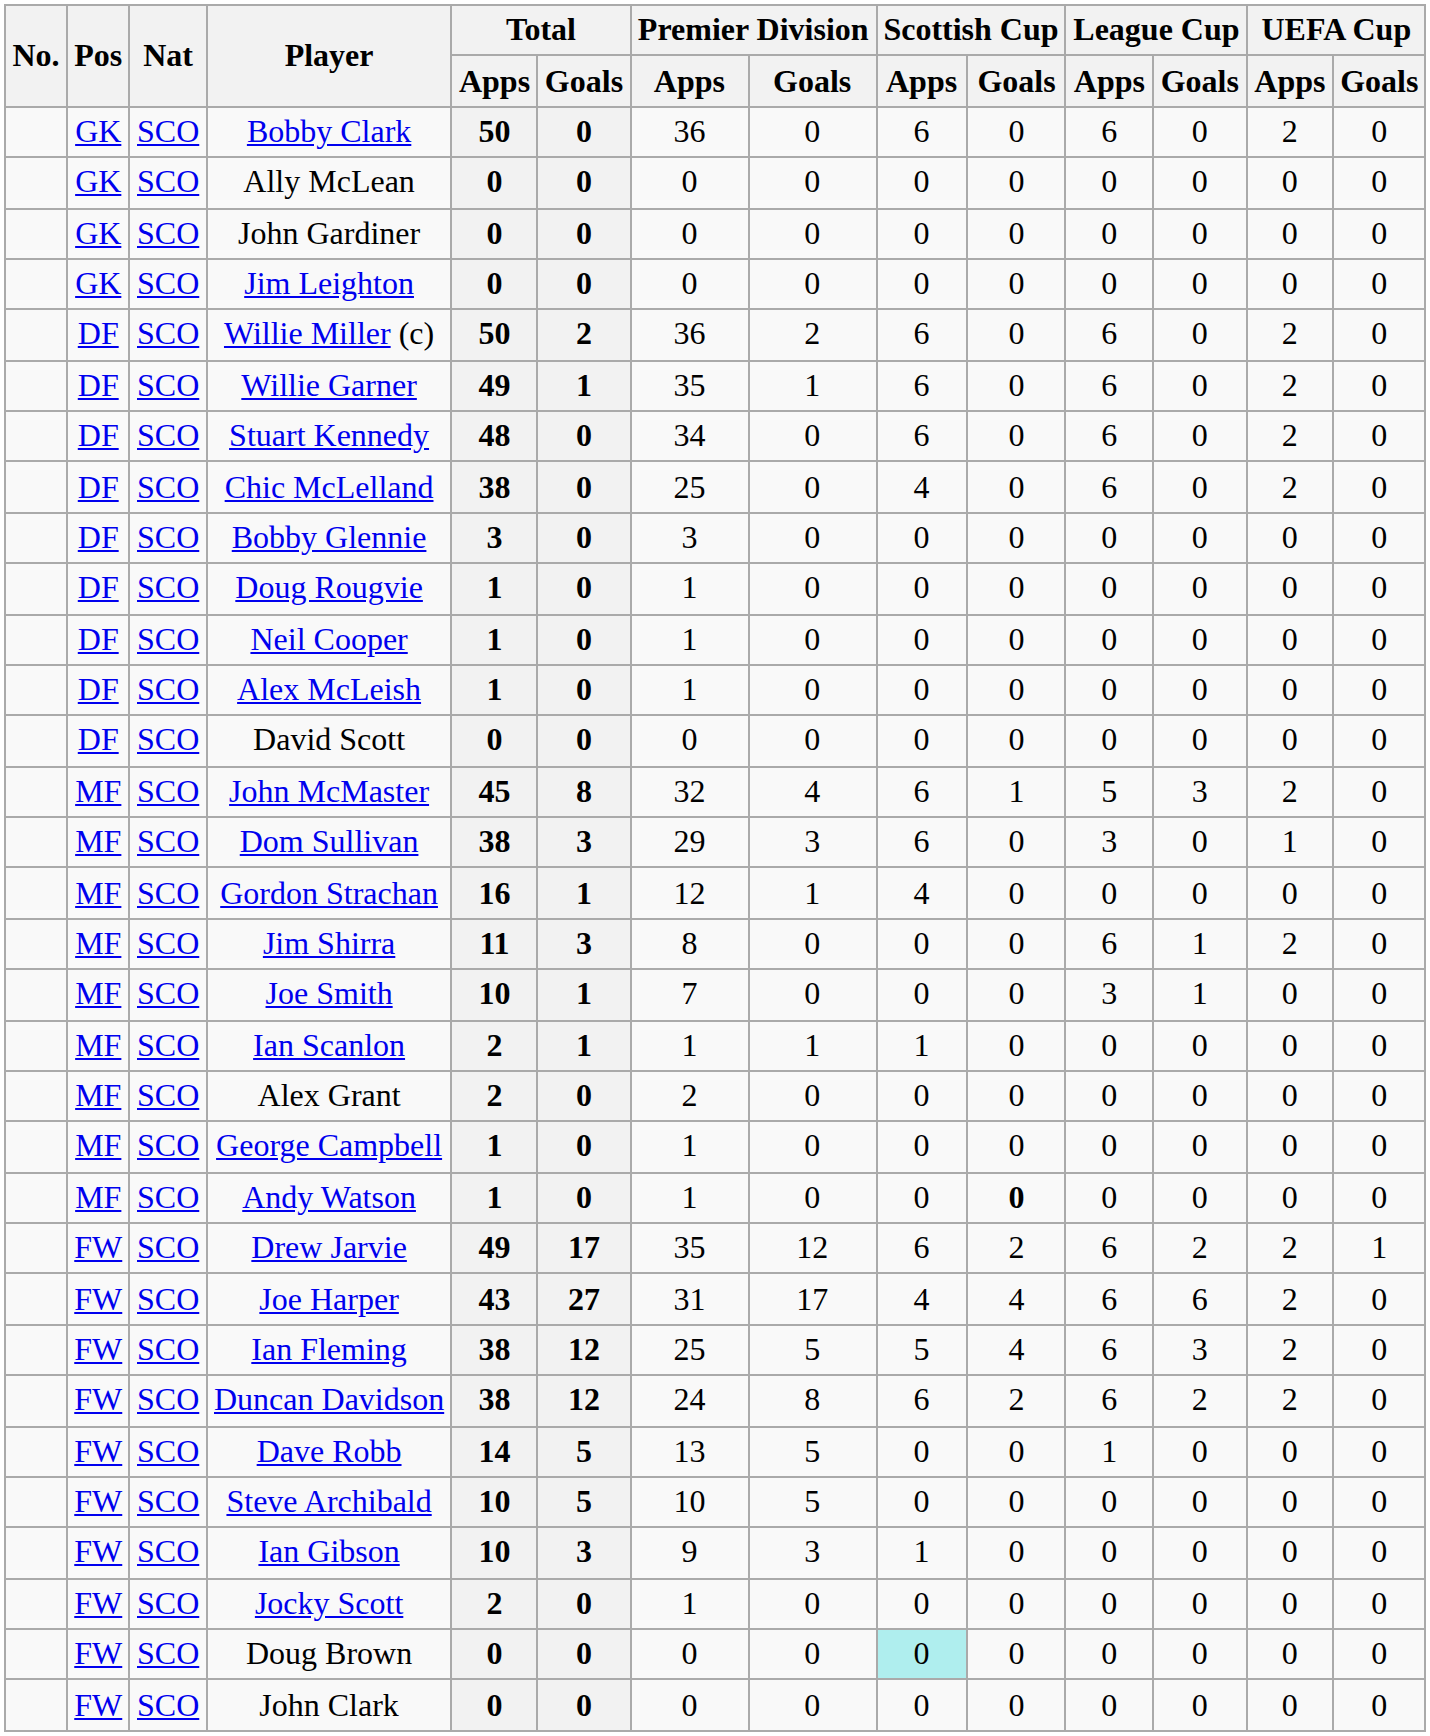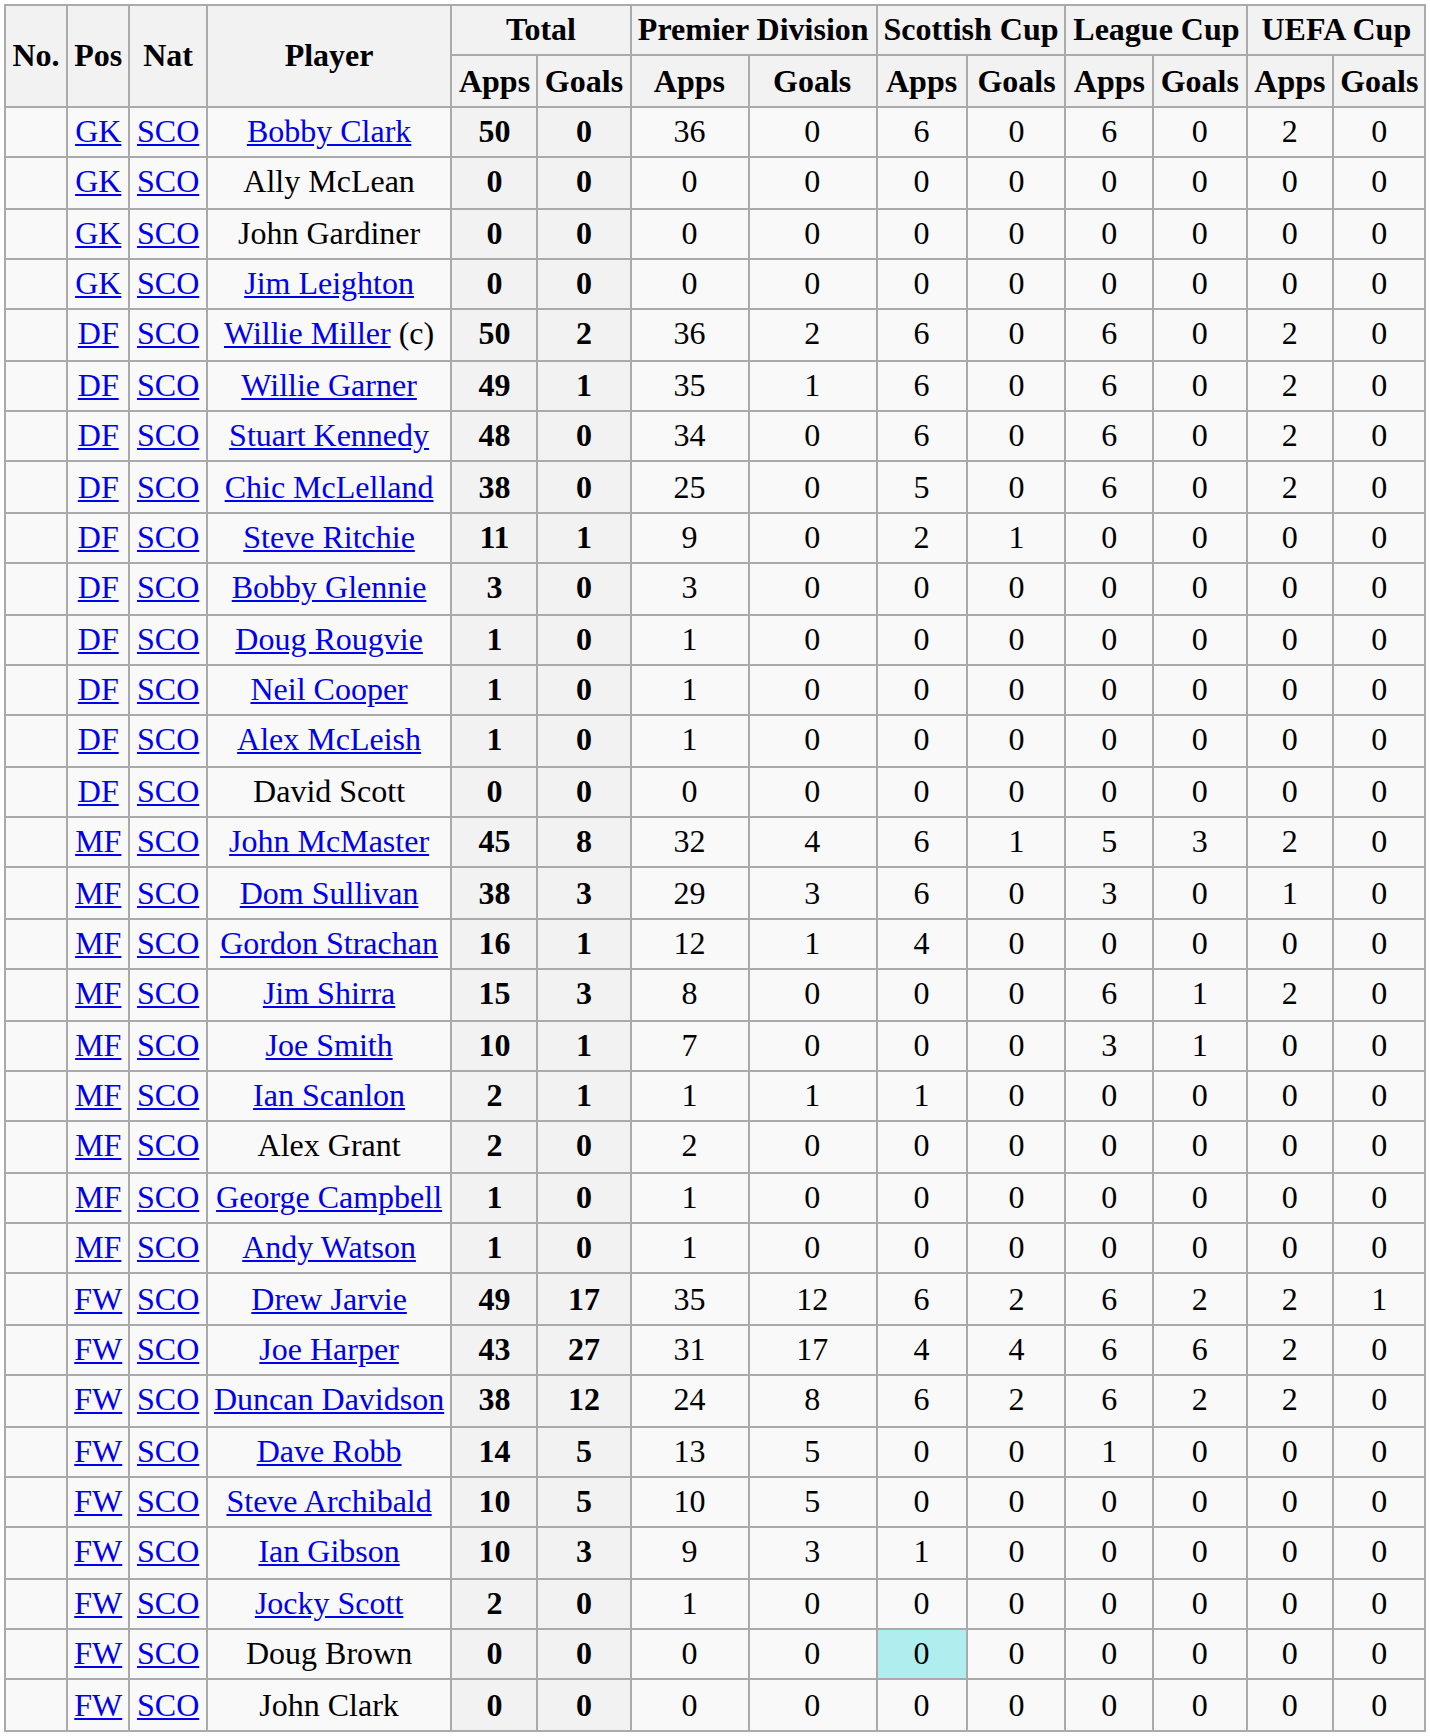 <table class="wikitable sortable" style="text-align: center;">
 <tr>
 <th rowspan="2"><abbr>No.</abbr></th>
 <th rowspan="2"><abbr>Pos</abbr></th>
 <th rowspan="2"><abbr>Nat</abbr></th>
 <th rowspan="2">Player</th>
 <th colspan="2">Total</th>
 <th colspan="2">Premier Division</th>
 <th colspan="2">Scottish Cup</th>
 <th colspan="2">League Cup</th>
 <th colspan="2">UEFA Cup</th>
 </tr>
 <tr>
 <th>Apps</th>
 <th>Goals</th>
 <th>Apps</th>
 <th>Goals</th>
 <th>Apps</th>
 <th>Goals</th>
 <th>Apps</th>
 <th>Goals</th>
 <th>Apps</th>
 <th>Goals</th>
 </tr>
 <tr>
 <td></td>
 <td><a href='#'>GK</a></td>
 <td> <a href='#'>SCO</a></td>
 <td><a href='#'>Bobby Clark</a></td>
 <th>50</th>
 <th>0</th>
 <td>36</td>
 <td>0</td>
 <td>6</td>
 <td>0</td>
 <td>6</td>
 <td>0</td>
 <td>2</td>
 <td>0</td>
 </tr>
 <tr>
 <td></td>
 <td><a href='#'>GK</a></td>
 <td> <a href='#'>SCO</a></td>
 <td>Ally McLean</td>
 <th>0</th>
 <th>0</th>
 <td>0</td>
 <td>0</td>
 <td>0</td>
 <td>0</td>
 <td>0</td>
 <td>0</td>
 <td>0</td>
 <td>0</td>
 </tr>
 <tr>
 <td></td>
 <td><a href='#'>GK</a></td>
 <td> <a href='#'>SCO</a></td>
 <td>John Gardiner</td>
 <th>0</th>
 <th>0</th>
 <td>0</td>
 <td>0</td>
 <td>0</td>
 <td>0</td>
 <td>0</td>
 <td>0</td>
 <td>0</td>
 <td>0</td>
 </tr>
 <tr>
 <td></td>
 <td><a href='#'>GK</a></td>
 <td> <a href='#'>SCO</a></td>
 <td><a href='#'>Jim Leighton</a></td>
 <th>0</th>
 <th>0</th>
 <td>0</td>
 <td>0</td>
 <td>0</td>
 <td>0</td>
 <td>0</td>
 <td>0</td>
 <td>0</td>
 <td>0</td>
 </tr>
 <tr>
 <td></td>
 <td><a href='#'>DF</a></td>
 <td> <a href='#'>SCO</a></td>
 <td><a href='#'>Willie Miller</a> (c)</td>
 <th>50</th>
 <th>2</th>
 <td>36</td>
 <td>2</td>
 <td>6</td>
 <td>0</td>
 <td>6</td>
 <td>0</td>
 <td>2</td>
 <td>0</td>
 </tr>
 <tr>
 <td></td>
 <td><a href='#'>DF</a></td>
 <td> <a href='#'>SCO</a></td>
 <td><a href='#'>Willie Garner</a></td>
 <th>49</th>
 <th>1</th>
 <td>35</td>
 <td>1</td>
 <td>6</td>
 <td>0</td>
 <td>6</td>
 <td>0</td>
 <td>2</td>
 <td>0</td>
 </tr>
 <tr>
 <td></td>
 <td><a href='#'>DF</a></td>
 <td> <a href='#'>SCO</a></td>
 <td><a href='#'>Stuart Kennedy</a></td>
 <th>48</th>
 <th>0</th>
 <td>34</td>
 <td>0</td>
 <td>6</td>
 <td>0</td>
 <td>6</td>
 <td>0</td>
 <td>2</td>
 <td>0</td>
 </tr>
 <tr>
 <td></td>
 <td><a href='#'>DF</a></td>
 <td> <a href='#'>SCO</a></td>
 <td><a href='#'>Chic McLelland</a></td>
 <th>38</th>
 <th>0</th>
 <td>25</td>
 <td>0</td>
-<td>4</td>
+<td>5</td>
 <td>0</td>
 <td>6</td>
 <td>0</td>
 <td>2</td>
+<td>0</td>
+</tr>
+<tr>
+<td></td>
+<td><a href='#'>DF</a></td>
+<td> <a href='#'>SCO</a></td>
+<td><a href='#'>Steve Ritchie</a></td>
+<th>11</th>
+<th>1</th>
+<td>9</td>
+<td>0</td>
+<td>2</td>
+<td>1</td>
+<td>0</td>
+<td>0</td>
+<td>0</td>
 <td>0</td>
 </tr>
 <tr>
 <td></td>
 <td><a href='#'>DF</a></td>
 <td> <a href='#'>SCO</a></td>
 <td><a href='#'>Bobby Glennie</a></td>
 <th>3</th>
 <th>0</th>
 <td>3</td>
 <td>0</td>
 <td>0</td>
 <td>0</td>
 <td>0</td>
 <td>0</td>
 <td>0</td>
 <td>0</td>
 </tr>
 <tr>
 <td></td>
 <td><a href='#'>DF</a></td>
 <td> <a href='#'>SCO</a></td>
 <td><a href='#'>Doug Rougvie</a></td>
 <th>1</th>
 <th>0</th>
 <td>1</td>
 <td>0</td>
 <td>0</td>
 <td>0</td>
 <td>0</td>
 <td>0</td>
 <td>0</td>
 <td>0</td>
 </tr>
 <tr>
 <td></td>
 <td><a href='#'>DF</a></td>
 <td> <a href='#'>SCO</a></td>
 <td><a href='#'>Neil Cooper</a></td>
 <th>1</th>
 <th>0</th>
 <td>1</td>
 <td>0</td>
 <td>0</td>
 <td>0</td>
 <td>0</td>
 <td>0</td>
 <td>0</td>
 <td>0</td>
 </tr>
 <tr>
 <td></td>
 <td><a href='#'>DF</a></td>
 <td> <a href='#'>SCO</a></td>
 <td><a href='#'>Alex McLeish</a></td>
 <th>1</th>
 <th>0</th>
 <td>1</td>
 <td>0</td>
 <td>0</td>
 <td>0</td>
 <td>0</td>
 <td>0</td>
 <td>0</td>
 <td>0</td>
 </tr>
 <tr>
 <td></td>
 <td><a href='#'>DF</a></td>
 <td> <a href='#'>SCO</a></td>
 <td>David Scott</td>
 <th>0</th>
 <th>0</th>
 <td>0</td>
 <td>0</td>
 <td>0</td>
 <td>0</td>
 <td>0</td>
 <td>0</td>
 <td>0</td>
 <td>0</td>
 </tr>
 <tr>
 <td></td>
 <td><a href='#'>MF</a></td>
 <td> <a href='#'>SCO</a></td>
 <td><a href='#'>John McMaster</a></td>
 <th>45</th>
 <th>8</th>
 <td>32</td>
 <td>4</td>
 <td>6</td>
 <td>1</td>
 <td>5</td>
 <td>3</td>
 <td>2</td>
 <td>0</td>
 </tr>
 <tr>
 <td></td>
 <td><a href='#'>MF</a></td>
 <td> <a href='#'>SCO</a></td>
 <td><a href='#'>Dom Sullivan</a></td>
 <th>38</th>
 <th>3</th>
 <td>29</td>
 <td>3</td>
 <td>6</td>
 <td>0</td>
 <td>3</td>
 <td>0</td>
 <td>1</td>
 <td>0</td>
 </tr>
 <tr>
 <td></td>
 <td><a href='#'>MF</a></td>
 <td> <a href='#'>SCO</a></td>
 <td><a href='#'>Gordon Strachan</a></td>
 <th>16</th>
 <th>1</th>
 <td>12</td>
 <td>1</td>
 <td>4</td>
 <td>0</td>
 <td>0</td>
 <td>0</td>
 <td>0</td>
 <td>0</td>
 </tr>
 <tr>
 <td></td>
 <td><a href='#'>MF</a></td>
 <td> <a href='#'>SCO</a></td>
 <td><a href='#'>Jim Shirra</a></td>
-<th>11</th>
+<th>15</th>
 <th>3</th>
 <td>8</td>
 <td>0</td>
 <td>0</td>
 <td>0</td>
 <td>6</td>
 <td>1</td>
 <td>2</td>
 <td>0</td>
 </tr>
 <tr>
 <td></td>
 <td><a href='#'>MF</a></td>
 <td> <a href='#'>SCO</a></td>
 <td><a href='#'>Joe Smith</a></td>
 <th>10</th>
 <th>1</th>
 <td>7</td>
 <td>0</td>
 <td>0</td>
 <td>0</td>
 <td>3</td>
 <td>1</td>
 <td>0</td>
 <td>0</td>
 </tr>
 <tr>
 <td></td>
 <td><a href='#'>MF</a></td>
 <td> <a href='#'>SCO</a></td>
 <td><a href='#'>Ian Scanlon</a></td>
 <th>2</th>
 <th>1</th>
 <td>1</td>
 <td>1</td>
 <td>1</td>
 <td>0</td>
 <td>0</td>
 <td>0</td>
 <td>0</td>
 <td>0</td>
 </tr>
 <tr>
 <td></td>
 <td><a href='#'>MF</a></td>
 <td> <a href='#'>SCO</a></td>
 <td>Alex Grant</td>
 <th>2</th>
 <th>0</th>
 <td>2</td>
 <td>0</td>
 <td>0</td>
 <td>0</td>
 <td>0</td>
 <td>0</td>
 <td>0</td>
 <td>0</td>
 </tr>
 <tr>
 <td></td>
 <td><a href='#'>MF</a></td>
 <td> <a href='#'>SCO</a></td>
 <td><a href='#'>George Campbell</a></td>
 <th>1</th>
 <th>0</th>
 <td>1</td>
 <td>0</td>
 <td>0</td>
 <td>0</td>
 <td>0</td>
 <td>0</td>
 <td>0</td>
 <td>0</td>
 </tr>
 <tr>
 <td></td>
 <td><a href='#'>MF</a></td>
 <td> <a href='#'>SCO</a></td>
 <td><a href='#'>Andy Watson</a></td>
 <th>1</th>
 <th>0</th>
 <td>1</td>
 <td>0</td>
 <td>0</td>
-<td><strong>0</strong></td>
+<td>0</td>
 <td>0</td>
 <td>0</td>
 <td>0</td>
 <td>0</td>
 </tr>
 <tr>
 <td></td>
 <td><a href='#'>FW</a></td>
 <td> <a href='#'>SCO</a></td>
 <td><a href='#'>Drew Jarvie</a></td>
 <th>49</th>
 <th>17</th>
 <td>35</td>
 <td>12</td>
 <td>6</td>
 <td>2</td>
 <td>6</td>
 <td>2</td>
 <td>2</td>
 <td>1</td>
 </tr>
 <tr>
 <td></td>
 <td><a href='#'>FW</a></td>
 <td> <a href='#'>SCO</a></td>
 <td><a href='#'>Joe Harper</a></td>
 <th>43</th>
 <th>27</th>
 <td>31</td>
 <td>17</td>
 <td>4</td>
 <td>4</td>
 <td>6</td>
 <td>6</td>
-<td>2</td>
-<td>0</td>
-</tr>
-<tr>
-<td></td>
-<td><a href='#'>FW</a></td>
-<td> <a href='#'>SCO</a></td>
-<td><a href='#'>Ian Fleming</a></td>
-<th>38</th>
-<th>12</th>
-<td>25</td>
-<td>5</td>
-<td>5</td>
-<td>4</td>
-<td>6</td>
-<td>3</td>
 <td>2</td>
 <td>0</td>
 </tr>
 <tr>
 <td></td>
 <td><a href='#'>FW</a></td>
 <td> <a href='#'>SCO</a></td>
 <td><a href='#'>Duncan Davidson</a></td>
 <th>38</th>
 <th>12</th>
 <td>24</td>
 <td>8</td>
 <td>6</td>
 <td>2</td>
 <td>6</td>
 <td>2</td>
 <td>2</td>
 <td>0</td>
 </tr>
 <tr>
 <td></td>
 <td><a href='#'>FW</a></td>
 <td> <a href='#'>SCO</a></td>
 <td><a href='#'>Dave Robb</a></td>
 <th>14</th>
 <th>5</th>
 <td>13</td>
 <td>5</td>
 <td>0</td>
 <td>0</td>
 <td>1</td>
 <td>0</td>
 <td>0</td>
 <td>0</td>
 </tr>
 <tr>
 <td></td>
 <td><a href='#'>FW</a></td>
 <td> <a href='#'>SCO</a></td>
 <td><a href='#'>Steve Archibald</a></td>
 <th>10</th>
 <th>5</th>
 <td>10</td>
 <td>5</td>
 <td>0</td>
 <td>0</td>
 <td>0</td>
 <td>0</td>
 <td>0</td>
 <td>0</td>
 </tr>
 <tr>
 <td></td>
 <td><a href='#'>FW</a></td>
 <td> <a href='#'>SCO</a></td>
 <td><a href='#'>Ian Gibson</a></td>
 <th>10</th>
 <th>3</th>
 <td>9</td>
 <td>3</td>
 <td>1</td>
 <td>0</td>
 <td>0</td>
 <td>0</td>
 <td>0</td>
 <td>0</td>
 </tr>
 <tr>
 <td></td>
 <td><a href='#'>FW</a></td>
 <td> <a href='#'>SCO</a></td>
 <td><a href='#'>Jocky Scott</a></td>
 <th>2</th>
 <th>0</th>
 <td>1</td>
 <td>0</td>
 <td>0</td>
 <td>0</td>
 <td>0</td>
 <td>0</td>
 <td>0</td>
 <td>0</td>
 </tr>
 <tr>
 <td></td>
 <td><a href='#'>FW</a></td>
 <td> <a href='#'>SCO</a></td>
 <td>Doug Brown</td>
 <th>0</th>
 <th>0</th>
 <td>0</td>
 <td>0</td>
 <td style="background: paleturquoise;">0</td>
 <td>0</td>
 <td>0</td>
 <td>0</td>
 <td>0</td>
 <td>0</td>
 </tr>
 <tr>
 <td></td>
 <td><a href='#'>FW</a></td>
 <td> <a href='#'>SCO</a></td>
 <td>John Clark</td>
 <th>0</th>
 <th>0</th>
 <td>0</td>
 <td>0</td>
 <td>0</td>
 <td>0</td>
 <td>0</td>
 <td>0</td>
 <td>0</td>
 <td>0</td>
 </tr>
 </table>
